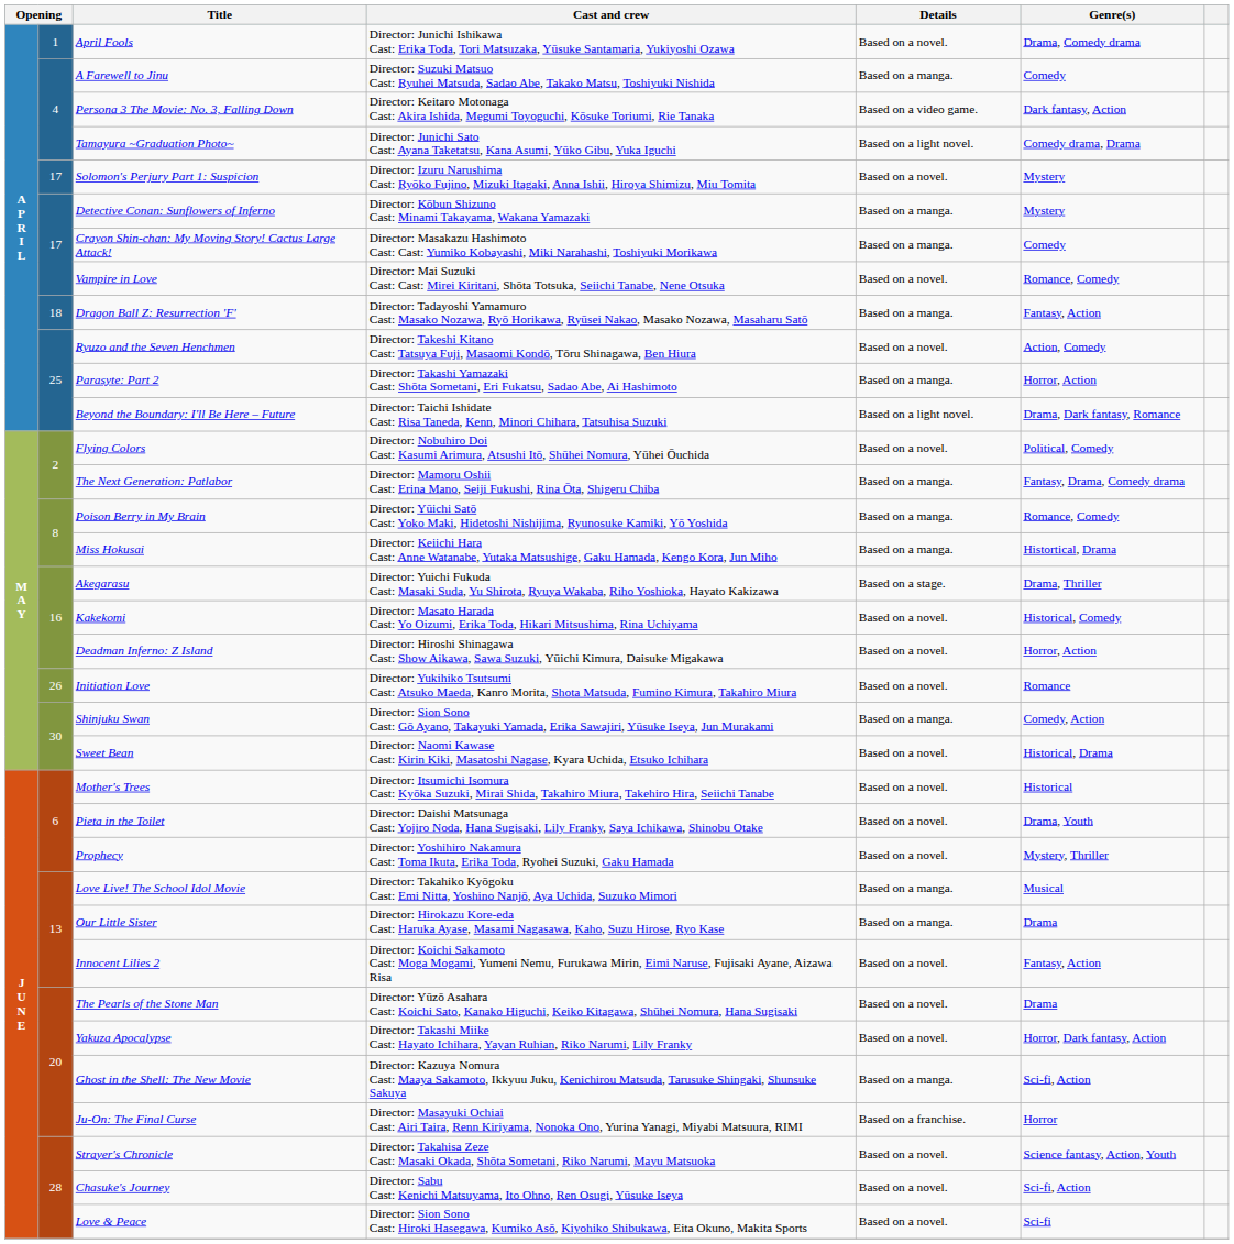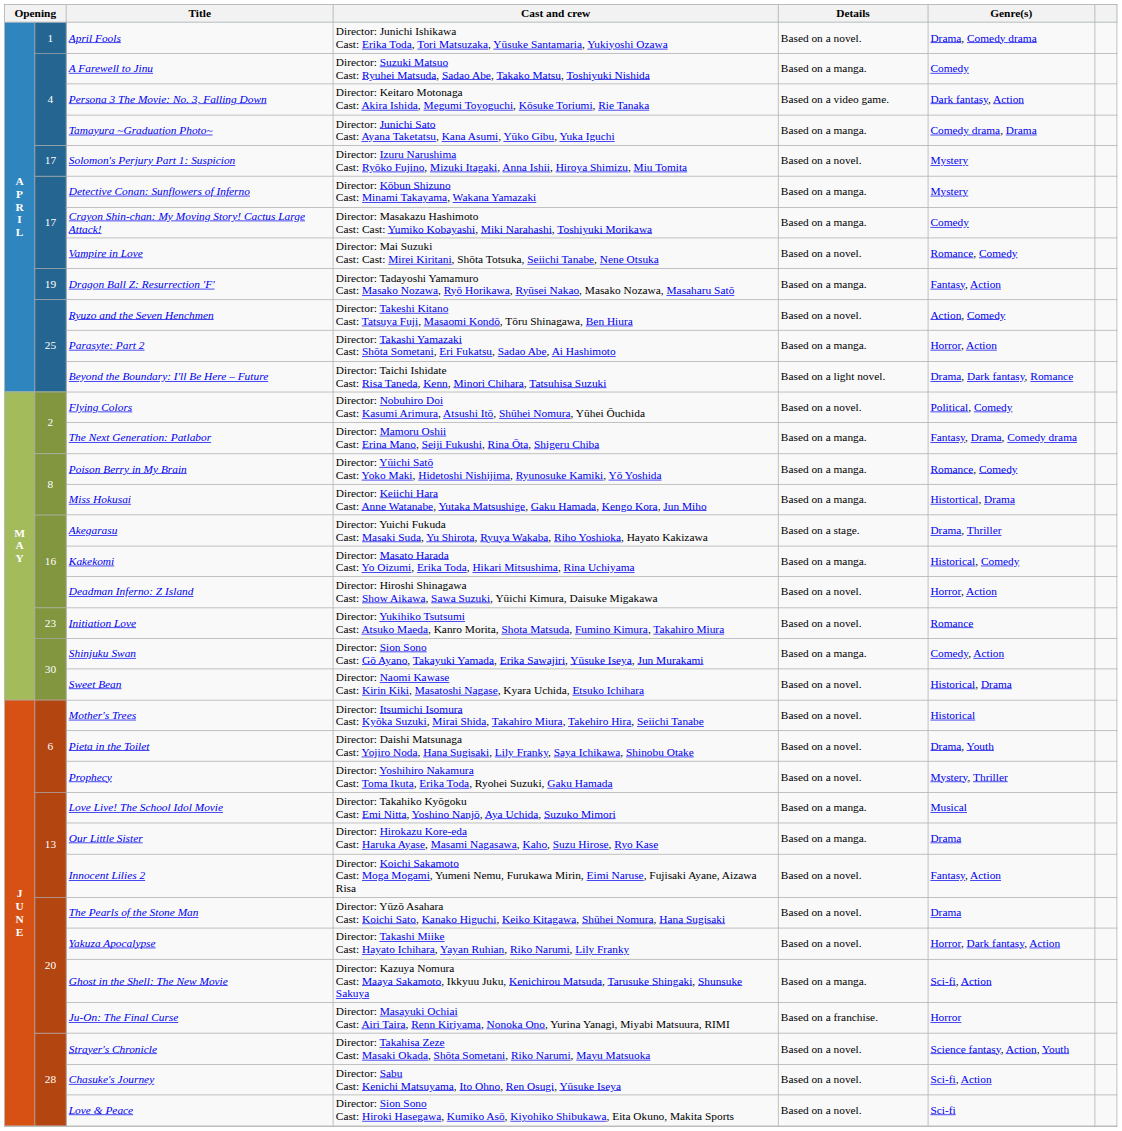 <table class="wikitable">
 <tr style="background:#b0e0e6; text-align:center;">
 <th colspan="2">Opening</th>
 <th style="width:24%;">Title</th>
 <th style="width:40%;">Cast and crew</th>
 <th>Details</th>
 <th style="width:15%;">Genre(s)</th>
 <th style="width:2%;"></th>
 </tr>
 <tr>
 <th rowspan="12" style="text-align:center; background:#2F85BD; color:white;">A<br>P<br>R<br>I<br>L</th>
 <td rowspan="1" style="text-align:center; background:#246591; color:white;">1</td>
 <td><em><a href='#'>April Fools</a></em></td>
 <td>Director: Junichi Ishikawa <br> Cast: <a href='#'>Erika Toda</a>, <a href='#'>Tori Matsuzaka</a>, <a href='#'>Yūsuke Santamaria</a>, <a href='#'>Yukiyoshi Ozawa</a></td>
 <td>Based on a novel.</td>
 <td><a href='#'>Drama</a>, <a href='#'>Comedy drama</a></td>
 <td></td>
 </tr>
 <tr>
 <td rowspan="3" style="text-align:center; background:#246591; color:white;">4</td>
 <td><em><a href='#'>A Farewell to Jinu</a></em></td>
 <td>Director: <a href='#'>Suzuki Matsuo</a> <br> Cast: <a href='#'>Ryuhei Matsuda</a>, <a href='#'>Sadao Abe</a>, <a href='#'>Takako Matsu</a>, <a href='#'>Toshiyuki Nishida</a></td>
 <td>Based on a manga.</td>
 <td><a href='#'>Comedy</a></td>
 <td></td>
 </tr>
 <tr>
 <td><em><a href='#'>Persona 3 The Movie: No. 3, Falling Down</a></em></td>
 <td>Director: Keitaro Motonaga <br> Cast: <a href='#'>Akira Ishida</a>, <a href='#'>Megumi Toyoguchi</a>, <a href='#'>Kōsuke Toriumi</a>, <a href='#'>Rie Tanaka</a></td>
 <td>Based on a video game.</td>
 <td><a href='#'>Dark fantasy</a>, <a href='#'>Action</a></td>
 <td></td>
 </tr>
 <tr>
 <td><em><a href='#'>Tamayura ~Graduation Photo~</a></em></td>
 <td>Director: <a href='#'>Junichi Sato</a><br> Cast: <a href='#'>Ayana Taketatsu</a>, <a href='#'>Kana Asumi</a>, <a href='#'>Yūko Gibu</a>, <a href='#'>Yuka Iguchi</a></td>
-<td>Based on a light novel.</td>
+<td>Based on a manga.</td>
 <td><a href='#'>Comedy drama</a>, <a href='#'>Drama</a></td>
 <td></td>
 </tr>
 <tr>
 <td rowspan="1" style="text-align:center; background:#246591; color:white;">17</td>
 <td><em><a href='#'>Solomon's Perjury Part 1: Suspicion</a></em></td>
 <td>Director: <a href='#'>Izuru Narushima</a> <br> Cast: <a href='#'>Ryōko Fujino</a>, <a href='#'>Mizuki Itagaki</a>, <a href='#'>Anna Ishii</a>, <a href='#'>Hiroya Shimizu</a>, <a href='#'>Miu Tomita</a></td>
 <td>Based on a novel.</td>
 <td><a href='#'>Mystery</a></td>
 <td></td>
 </tr>
 <tr>
 <td rowspan="3" style="text-align:center; background:#246591; color:white;">17</td>
 <td><em><a href='#'>Detective Conan: Sunflowers of Inferno</a></em></td>
 <td>Director: <a href='#'>Kōbun Shizuno</a> <br> Cast: <a href='#'>Minami Takayama</a>, <a href='#'>Wakana Yamazaki</a></td>
 <td>Based on a manga.</td>
 <td><a href='#'>Mystery</a></td>
 <td></td>
 </tr>
 <tr>
 <td><em><a href='#'>Crayon Shin-chan: My Moving Story! Cactus Large Attack!</a></em></td>
 <td>Director: Masakazu Hashimoto <br> Cast: Cast: <a href='#'>Yumiko Kobayashi</a>, <a href='#'>Miki Narahashi</a>, <a href='#'>Toshiyuki Morikawa</a></td>
 <td>Based on a manga.</td>
 <td><a href='#'>Comedy</a></td>
 <td></td>
 </tr>
 <tr>
 <td><em><a href='#'>Vampire in Love</a></em></td>
 <td>Director: Mai Suzuki <br> Cast: Cast: <a href='#'>Mirei Kiritani</a>, Shōta Totsuka, <a href='#'>Seiichi Tanabe</a>, <a href='#'>Nene Otsuka</a></td>
 <td>Based on a novel.</td>
 <td><a href='#'>Romance</a>, <a href='#'>Comedy</a></td>
 <td></td>
 </tr>
 <tr>
-<td rowspan="1" style="text-align:center; background:#246591; color:white;">18</td>
+<td rowspan="1" style="text-align:center; background:#246591; color:white;">19</td>
 <td><em><a href='#'>Dragon Ball Z: Resurrection 'F'</a></em></td>
 <td>Director: Tadayoshi Yamamuro <br> Cast: <a href='#'>Masako Nozawa</a>, <a href='#'>Ryō Horikawa</a>, <a href='#'>Ryūsei Nakao</a>, Masako Nozawa, <a href='#'>Masaharu Satō</a></td>
 <td>Based on a manga.</td>
 <td><a href='#'>Fantasy</a>, <a href='#'>Action</a></td>
 <td></td>
 </tr>
 <tr>
 <td rowspan="3" style="text-align:center; background:#246591; color:white;">25</td>
 <td><em><a href='#'>Ryuzo and the Seven Henchmen</a></em></td>
 <td>Director: <a href='#'>Takeshi Kitano</a> <br> Cast: <a href='#'>Tatsuya Fuji</a>, <a href='#'>Masaomi Kondō</a>, Tōru Shinagawa, <a href='#'>Ben Hiura</a></td>
 <td>Based on a novel.</td>
 <td><a href='#'>Action</a>, <a href='#'>Comedy</a></td>
 <td></td>
 </tr>
 <tr>
 <td><em><a href='#'>Parasyte: Part 2</a></em></td>
 <td>Director: <a href='#'>Takashi Yamazaki</a><br> Cast: <a href='#'>Shōta Sometani</a>, <a href='#'>Eri Fukatsu</a>, <a href='#'>Sadao Abe</a>, <a href='#'>Ai Hashimoto</a></td>
 <td>Based on a manga.</td>
 <td><a href='#'>Horror</a>, <a href='#'>Action</a></td>
 <td></td>
 </tr>
 <tr>
 <td><em><a href='#'>Beyond the Boundary: I'll Be Here – Future</a></em></td>
 <td>Director: Taichi Ishidate <br> Cast: <a href='#'>Risa Taneda</a>, <a href='#'>Kenn</a>, <a href='#'>Minori Chihara</a>, <a href='#'>Tatsuhisa Suzuki</a></td>
 <td>Based on a light novel.</td>
 <td><a href='#'>Drama</a>, <a href='#'>Dark fantasy</a>, <a href='#'>Romance</a></td>
 <td></td>
 </tr>
 <tr>
 <th rowspan="10" style="text-align:center; background:#A3BB5B; color:white;">M<br>A<br>Y</th>
 <td rowspan="2" style="text-align:center; background:#81963F; color:white;">2</td>
 <td><em><a href='#'>Flying Colors</a></em></td>
 <td>Director: <a href='#'>Nobuhiro Doi</a><br> Cast: <a href='#'>Kasumi Arimura</a>, <a href='#'>Atsushi Itō</a>, <a href='#'>Shūhei Nomura</a>, Yūhei Ōuchida</td>
 <td>Based on a novel.</td>
 <td><a href='#'>Political</a>, <a href='#'>Comedy</a></td>
 <td></td>
 </tr>
 <tr>
 <td><em><a href='#'>The Next Generation: Patlabor</a></em></td>
 <td>Director: <a href='#'>Mamoru Oshii</a><br> Cast: <a href='#'>Erina Mano</a>, <a href='#'>Seiji Fukushi</a>, <a href='#'>Rina Ōta</a>, <a href='#'>Shigeru Chiba</a></td>
 <td>Based on a manga.</td>
 <td><a href='#'>Fantasy</a>, <a href='#'>Drama</a>, <a href='#'>Comedy drama</a></td>
 <td></td>
 </tr>
 <tr>
 <td rowspan="2" style="text-align:center; background:#81963F; color:white;">8</td>
 <td><em><a href='#'>Poison Berry in My Brain</a></em></td>
 <td>Director: <a href='#'>Yūichi Satō</a><br> Cast: <a href='#'>Yoko Maki</a>, <a href='#'>Hidetoshi Nishijima</a>, <a href='#'>Ryunosuke Kamiki</a>, <a href='#'>Yō Yoshida</a></td>
 <td>Based on a manga.</td>
 <td><a href='#'>Romance</a>,  <a href='#'>Comedy</a></td>
 <td></td>
 </tr>
 <tr>
 <td><em><a href='#'>Miss Hokusai</a></em></td>
 <td>Director: <a href='#'>Keiichi Hara</a><br> Cast: <a href='#'>Anne Watanabe</a>, <a href='#'>Yutaka Matsushige</a>, <a href='#'>Gaku Hamada</a>, <a href='#'>Kengo Kora</a>, <a href='#'>Jun Miho</a></td>
 <td>Based on a manga.</td>
 <td><a href='#'>Histortical</a>, <a href='#'>Drama</a></td>
 <td></td>
 </tr>
 <tr>
 <td rowspan="3" style="text-align:center; background:#81963F; color:white;">16</td>
 <td><em><a href='#'>Akegarasu</a></em></td>
 <td>Director: Yuichi Fukuda<br> Cast:  <a href='#'>Masaki Suda</a>, <a href='#'>Yu Shirota</a>, <a href='#'>Ryuya Wakaba</a>, <a href='#'>Riho Yoshioka</a>, Hayato Kakizawa</td>
 <td>Based on a stage.</td>
 <td><a href='#'>Drama</a>, <a href='#'>Thriller</a></td>
 <td></td>
 </tr>
 <tr>
 <td><em><a href='#'>Kakekomi</a></em></td>
 <td>Director: <a href='#'>Masato Harada</a><br> Cast: <a href='#'>Yo Oizumi</a>, <a href='#'>Erika Toda</a>, <a href='#'>Hikari Mitsushima</a>, <a href='#'>Rina Uchiyama</a></td>
-<td>Based on a novel.</td>
+<td>Based on a manga.</td>
 <td><a href='#'>Historical</a>, <a href='#'>Comedy</a></td>
 <td></td>
 </tr>
 <tr>
 <td><em><a href='#'>Deadman Inferno: Z Island</a></em></td>
 <td>Director: Hiroshi Shinagawa<br> Cast: <a href='#'>Show Aikawa</a>, <a href='#'>Sawa Suzuki</a>, Yūichi Kimura, Daisuke Migakawa</td>
 <td>Based on a novel.</td>
 <td><a href='#'>Horror</a>, <a href='#'>Action</a></td>
 <td></td>
 </tr>
 <tr>
-<td rowspan="1" style="text-align:center; background:#81963F; color:white;">26</td>
+<td rowspan="1" style="text-align:center; background:#81963F; color:white;">23</td>
 <td><em><a href='#'>Initiation Love</a></em></td>
 <td>Director: <a href='#'>Yukihiko Tsutsumi</a><br> Cast:  <a href='#'>Atsuko Maeda</a>, Kanro Morita, <a href='#'>Shota Matsuda</a>, <a href='#'>Fumino Kimura</a>, <a href='#'>Takahiro Miura</a></td>
 <td>Based on a novel.</td>
 <td><a href='#'>Romance</a></td>
 <td></td>
 </tr>
 <tr>
 <td rowspan="2" style="text-align:center; background:#81963F; color:white;">30</td>
 <td><em><a href='#'>Shinjuku Swan</a></em></td>
 <td>Director: <a href='#'>Sion Sono</a><br> Cast: <a href='#'>Gō Ayano</a>, <a href='#'>Takayuki Yamada</a>, <a href='#'>Erika Sawajiri</a>, <a href='#'>Yūsuke Iseya</a>, <a href='#'>Jun Murakami</a></td>
 <td>Based on a manga.</td>
 <td><a href='#'>Comedy</a>, <a href='#'>Action</a></td>
 <td></td>
 </tr>
 <tr>
 <td><em><a href='#'>Sweet Bean</a></em></td>
 <td>Director: <a href='#'>Naomi Kawase</a><br> Cast: <a href='#'>Kirin Kiki</a>, <a href='#'>Masatoshi Nagase</a>, Kyara Uchida, <a href='#'>Etsuko Ichihara</a></td>
 <td>Based on a novel.</td>
 <td><a href='#'>Historical</a>, <a href='#'>Drama</a></td>
 <td></td>
 </tr>
 <tr>
 <th rowspan="13" style="text-align:center; background:#D75114; color:white;">J<br>U<br>N<br>E</th>
 <td rowspan="3" style="text-align:center; background:#B34511; color:white;">6</td>
 <td><em><a href='#'>Mother's Trees</a></em></td>
 <td>Director: <a href='#'>Itsumichi Isomura</a><br> Cast: <a href='#'>Kyōka Suzuki</a>, <a href='#'>Mirai Shida</a>, <a href='#'>Takahiro Miura</a>, <a href='#'>Takehiro Hira</a>, <a href='#'>Seiichi Tanabe</a></td>
 <td>Based on a novel.</td>
 <td><a href='#'>Historical</a></td>
 <td></td>
 </tr>
 <tr>
 <td><em><a href='#'>Pieta in the Toilet</a></em></td>
 <td>Director: Daishi Matsunaga <br> Cast: <a href='#'>Yojiro Noda</a>, <a href='#'>Hana Sugisaki</a>, <a href='#'>Lily Franky</a>, <a href='#'>Saya Ichikawa</a>, <a href='#'>Shinobu Otake</a></td>
 <td>Based on a novel.</td>
 <td><a href='#'>Drama</a>, <a href='#'>Youth</a></td>
 <td></td>
 </tr>
 <tr>
 <td><em><a href='#'>Prophecy</a></em></td>
 <td>Director: <a href='#'>Yoshihiro Nakamura</a> <br> Cast: <a href='#'>Toma Ikuta</a>, <a href='#'>Erika Toda</a>, Ryohei Suzuki, <a href='#'>Gaku Hamada</a></td>
 <td>Based on a novel.</td>
 <td><a href='#'>Mystery</a>, <a href='#'>Thriller</a></td>
 <td></td>
 </tr>
 <tr>
 <td rowspan="3" style="text-align:center; background:#B34511; color:white;">13</td>
 <td><em><a href='#'>Love Live! The School Idol Movie</a></em></td>
 <td>Director: Takahiko Kyōgoku <br> Cast: <a href='#'>Emi Nitta</a>, <a href='#'>Yoshino Nanjō</a>, <a href='#'>Aya Uchida</a>, <a href='#'>Suzuko Mimori</a></td>
 <td>Based on a manga.</td>
 <td><a href='#'>Musical</a></td>
 <td></td>
 </tr>
 <tr>
 <td><em><a href='#'>Our Little Sister</a></em></td>
 <td>Director: <a href='#'>Hirokazu Kore-eda</a> <br> Cast: <a href='#'>Haruka Ayase</a>, <a href='#'>Masami Nagasawa</a>, <a href='#'>Kaho</a>, <a href='#'>Suzu Hirose</a>, <a href='#'>Ryo Kase</a></td>
 <td>Based on a manga.</td>
 <td><a href='#'>Drama</a></td>
 <td></td>
 </tr>
 <tr>
 <td><em><a href='#'>Innocent Lilies 2</a></em></td>
 <td>Director: <a href='#'>Koichi Sakamoto</a> <br> Cast: <a href='#'>Moga Mogami</a>, Yumeni Nemu, Furukawa Mirin, <a href='#'>Eimi Naruse</a>, Fujisaki Ayane, Aizawa Risa</td>
 <td>Based on a novel.</td>
 <td><a href='#'>Fantasy</a>,  <a href='#'>Action</a></td>
 <td></td>
 </tr>
 <tr>
 <td rowspan="4" style="text-align:center; background:#B34511; color:white;">20</td>
 <td><em><a href='#'>The Pearls of the Stone Man</a></em></td>
 <td>Director: Yūzō Asahara<br> Cast: <a href='#'>Koichi Sato</a>, <a href='#'>Kanako Higuchi</a>, <a href='#'>Keiko Kitagawa</a>, <a href='#'>Shūhei Nomura</a>, <a href='#'>Hana Sugisaki</a></td>
 <td>Based on a novel.</td>
 <td><a href='#'>Drama</a></td>
 <td></td>
 </tr>
 <tr>
 <td><em><a href='#'>Yakuza Apocalypse</a></em></td>
 <td>Director: <a href='#'>Takashi Miike</a> <br> Cast: <a href='#'>Hayato Ichihara</a>, <a href='#'>Yayan Ruhian</a>, <a href='#'>Riko Narumi</a>, <a href='#'>Lily Franky</a></td>
 <td>Based on a novel.</td>
 <td><a href='#'>Horror</a>, <a href='#'>Dark fantasy</a>, <a href='#'>Action</a></td>
 <td></td>
 </tr>
 <tr>
 <td><em><a href='#'>Ghost in the Shell: The New Movie</a></em></td>
 <td>Director: Kazuya Nomura<br> Cast: <a href='#'>Maaya Sakamoto</a>, Ikkyuu Juku, <a href='#'>Kenichirou Matsuda</a>, <a href='#'>Tarusuke Shingaki</a>, <a href='#'>Shunsuke Sakuya</a></td>
 <td>Based on a manga.</td>
 <td><a href='#'>Sci-fi</a>, <a href='#'>Action</a></td>
 <td></td>
 </tr>
 <tr>
 <td><em><a href='#'>Ju-On: The Final Curse</a></em></td>
 <td>Director: <a href='#'>Masayuki Ochiai</a><br> Cast: <a href='#'>Airi Taira</a>, <a href='#'>Renn Kiriyama</a>, <a href='#'>Nonoka Ono</a>, Yurina Yanagi, Miyabi Matsuura, RIMI</td>
 <td>Based on a franchise.</td>
 <td><a href='#'>Horror</a></td>
 <td></td>
 </tr>
 <tr>
 <td rowspan="3" style="text-align:center; background:#B34511; color:white;">28</td>
 <td><em><a href='#'>Strayer's Chronicle</a></em></td>
 <td>Director: <a href='#'>Takahisa Zeze</a><br> Cast: <a href='#'>Masaki Okada</a>, <a href='#'>Shōta Sometani</a>, <a href='#'>Riko Narumi</a>, <a href='#'>Mayu Matsuoka</a></td>
 <td>Based on a novel.</td>
 <td><a href='#'>Science fantasy</a>, <a href='#'>Action</a>, <a href='#'>Youth</a></td>
 <td></td>
 </tr>
 <tr>
 <td><em><a href='#'>Chasuke's Journey</a></em></td>
 <td>Director: <a href='#'>Sabu</a><br> Cast: <a href='#'>Kenichi Matsuyama</a>, <a href='#'>Ito Ohno</a>, <a href='#'>Ren Osugi</a>, <a href='#'>Yūsuke Iseya</a></td>
 <td>Based on a novel.</td>
 <td><a href='#'>Sci-fi</a>, <a href='#'>Action</a></td>
 <td></td>
 </tr>
 <tr>
 <td><em><a href='#'>Love & Peace</a></em></td>
 <td>Director: <a href='#'>Sion Sono</a><br> Cast: <a href='#'>Hiroki Hasegawa</a>, <a href='#'>Kumiko Asō</a>, <a href='#'>Kiyohiko Shibukawa</a>, Eita Okuno, Makita Sports</td>
 <td>Based on a novel.</td>
 <td><a href='#'>Sci-fi</a></td>
 <td></td>
 </tr>
 <tr>
 </tr>
 </table>
